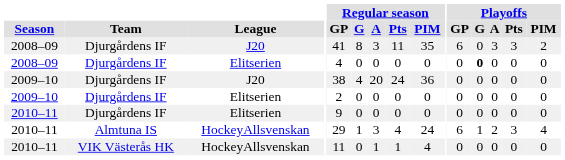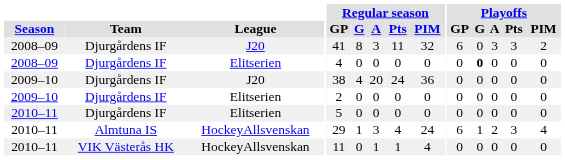 <table border="0" cellpadding="1" cellspacing="0" style="text-align:center; width:75%">
 <tr bgcolor="#e0e0e0">
 <th colspan="3" bgcolor="#ffffff"></th>
 <th rowspan="99" bgcolor="#ffffff"></th>
 <th colspan="5"><a href='#'>Regular season</a></th>
 <th rowspan="99" bgcolor="#ffffff"></th>
 <th colspan="5"><a href='#'>Playoffs</a></th>
 </tr>
 <tr bgcolor="#e0e0e0">
 <th><a href='#'>Season</a></th>
 <th>Team</th>
 <th>League</th>
 <th>GP</th>
 <th><a href='#'>G</a></th>
 <th><a href='#'>A</a></th>
 <th><a href='#'>Pts</a></th>
 <th><a href='#'>PIM</a></th>
 <th>GP</th>
 <th>G</th>
 <th>A</th>
 <th>Pts</th>
 <th>PIM</th>
 </tr>
 <tr>
 </tr>
 <tr bgcolor="#f0f0f0">
 <td>2008–09</td>
 <td>Djurgårdens IF</td>
 <td><a href='#'>J20</a></td>
 <td>41</td>
 <td>8</td>
 <td>3</td>
 <td>11</td>
-<td>35</td>
+<td>32</td>
 <td>6</td>
 <td>0</td>
 <td>3</td>
 <td>3</td>
 <td>2</td>
 </tr>
 <tr>
 <td><a href='#'>2008–09</a></td>
 <td><a href='#'>Djurgårdens IF</a></td>
 <td><a href='#'>Elitserien</a></td>
 <td>4</td>
 <td>0</td>
 <td>0</td>
 <td>0</td>
 <td>0</td>
 <td>0</td>
 <td><strong>0</strong></td>
 <td>0</td>
 <td>0</td>
 <td>0</td>
 </tr>
 <tr bgcolor="#f0f0f0">
 <td>2009–10</td>
 <td>Djurgårdens IF</td>
 <td>J20</td>
 <td>38</td>
 <td>4</td>
 <td>20</td>
 <td>24</td>
 <td>36</td>
 <td>0</td>
 <td>0</td>
 <td>0</td>
 <td>0</td>
 <td>0</td>
 </tr>
 <tr>
 <td><a href='#'>2009–10</a></td>
 <td><a href='#'>Djurgårdens IF</a></td>
 <td>Elitserien</td>
 <td>2</td>
 <td>0</td>
 <td>0</td>
 <td>0</td>
 <td>0</td>
 <td>0</td>
 <td>0</td>
 <td>0</td>
 <td>0</td>
 <td>0</td>
 </tr>
 <tr bgcolor="#f0f0f0">
 <td><a href='#'>2010–11</a></td>
 <td>Djurgårdens IF</td>
 <td>Elitserien</td>
-<td>9</td>
+<td>5</td>
 <td>0</td>
 <td>0</td>
 <td>0</td>
 <td>0</td>
 <td>0</td>
 <td>0</td>
 <td>0</td>
 <td>0</td>
 <td>0</td>
 </tr>
 <tr>
 <td>2010–11</td>
 <td><a href='#'>Almtuna IS</a></td>
 <td><a href='#'>HockeyAllsvenskan</a></td>
 <td>29</td>
 <td>1</td>
 <td>3</td>
 <td>4</td>
 <td>24</td>
 <td>6</td>
 <td>1</td>
 <td>2</td>
 <td>3</td>
 <td>4</td>
 </tr>
 <tr bgcolor="#f0f0f0">
 <td>2010–11</td>
 <td><a href='#'>VIK Västerås HK</a></td>
 <td>HockeyAllsvenskan</td>
 <td>11</td>
 <td>0</td>
 <td>1</td>
 <td>1</td>
 <td>4</td>
 <td>0</td>
 <td>0</td>
 <td>0</td>
 <td>0</td>
 <td>0</td>
 </tr>
 </table>
